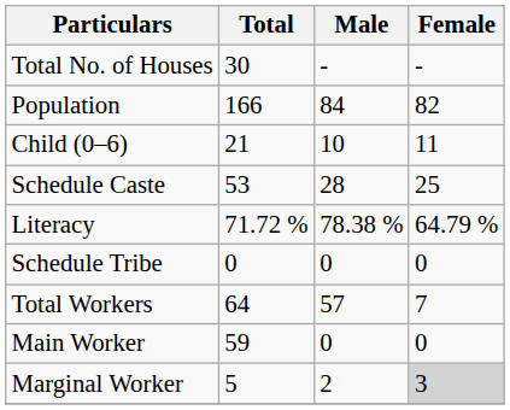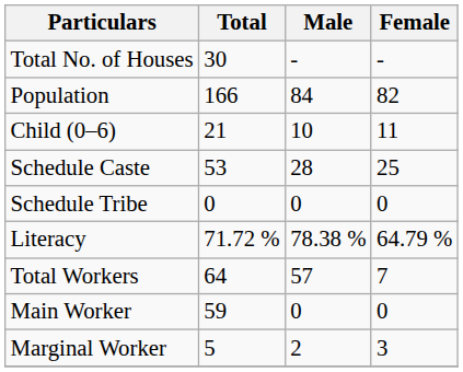 <table class="wikitable sortable">
 <tr>
 <th>Particulars</th>
 <th>Total</th>
 <th>Male</th>
 <th>Female</th>
 </tr>
 <tr>
 <td>Total No. of Houses</td>
 <td>30</td>
 <td>-</td>
 <td>-</td>
 </tr>
 <tr>
 <td>Population</td>
 <td>166</td>
 <td>84</td>
 <td>82</td>
 </tr>
 <tr>
 <td>Child (0–6)</td>
 <td>21</td>
 <td>10</td>
 <td>11</td>
 </tr>
 <tr>
 <td>Schedule Caste</td>
 <td>53</td>
 <td>28</td>
 <td>25</td>
 </tr>
 <tr>
+<td>Schedule Tribe</td>
+<td>0</td>
+<td>0</td>
+<td>0</td>
+</tr>
+<tr>
 <td>Literacy</td>
 <td>71.72 %</td>
 <td>78.38 %</td>
 <td>64.79 %</td>
-</tr>
-<tr>
-<td>Schedule Tribe</td>
-<td>0</td>
-<td>0</td>
-<td>0</td>
 </tr>
 <tr>
 <td>Total Workers</td>
 <td>64</td>
 <td>57</td>
 <td>7</td>
 </tr>
 <tr>
 <td>Main Worker</td>
 <td>59</td>
 <td>0</td>
 <td>0</td>
 </tr>
 <tr>
 <td>Marginal Worker</td>
 <td>5</td>
 <td>2</td>
-<td style="background: lightgrey;">3</td>
+<td>3</td>
 </tr>
 <tr>
 </tr>
 </table>
